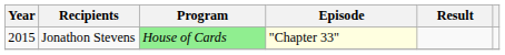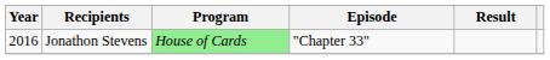 <table class="wikitable plainrowheaders" style="font-size: 90%" width=85%>
 <tr>
 <th scope="col" style="width:2%;">Year</th>
 <th scope="col" style="width:20%;">Recipients</th>
 <th scope="col" style="width:25%;">Program</th>
 <th scope="col" style="width:30%;">Episode</th>
 <th scope="col" style="width:15%;">Result</th>
 <th scope="col" class="unsortable" style="width:1%;"></th>
 </tr>
 <tr>
-<td style="text-align:center;">2015</td>
+<td style="text-align:center;">2016</td>
 <td>Jonathon Stevens</td>
 <td style="background: lightgreen;"><em>House of Cards</em></td>
-<td style="background: lightyellow;">"Chapter 33"</td>
+<td>"Chapter 33"</td>
 <td></td>
 <td style="text-align:center;"></td>
 </tr>
 <tr>
 </tr>
 </table>
